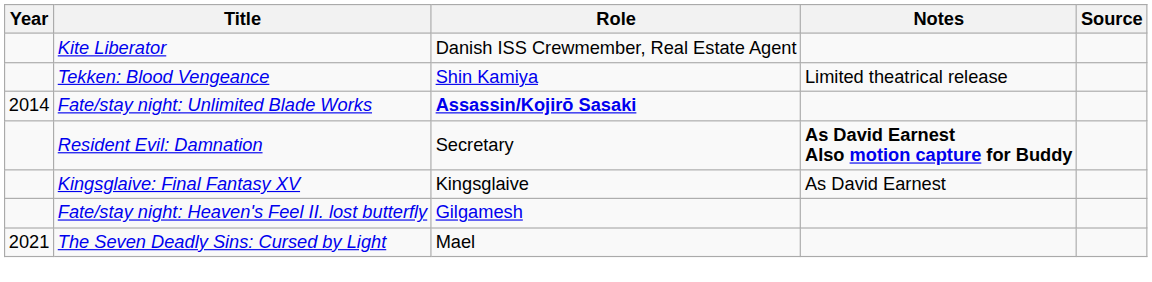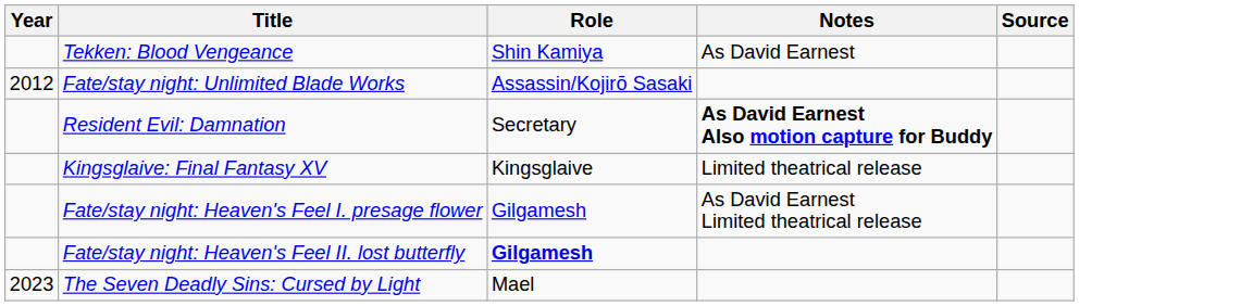 <table class="wikitable sortable plainrowheaders">
 <tr>
 <th>Year</th>
 <th>Title</th>
 <th>Role</th>
 <th class="unsortable">Notes</th>
 <th class="unsortable">Source</th>
 </tr>
 <tr>
 <td></td>
-<td><em><a href='#'>Kite Liberator</a></em></td>
-<td>Danish ISS Crewmember, Real Estate Agent</td>
-<td></td>
+<td><em><a href='#'>Tekken: Blood Vengeance</a></em></td>
+<td><a href='#'>Shin Kamiya</a></td>
+<td>As David Earnest</td>
 <td></td>
 </tr>
 <tr>
-<td></td>
-<td><em><a href='#'>Tekken: Blood Vengeance</a></em></td>
-<td><a href='#'>Shin Kamiya</a></td>
-<td>Limited theatrical release</td>
-<td></td>
-</tr>
-<tr>
-<td>2014</td>
+<td>2012</td>
 <td><em><a href='#'>Fate/stay night: Unlimited Blade Works</a></em></td>
-<td><strong><a href='#'>Assassin/Kojirō Sasaki</a></strong></td>
+<td><a href='#'>Assassin/Kojirō Sasaki</a></td>
 <td></td>
 <td></td>
 </tr>
 <tr>
 <td></td>
 <td><em><a href='#'>Resident Evil: Damnation</a></em></td>
 <td>Secretary</td>
 <td><strong>As David Earnest<br>Also <a href='#'>motion capture</a> for Buddy</strong></td>
 <td></td>
 </tr>
 <tr>
 <td></td>
 <td><em><a href='#'>Kingsglaive: Final Fantasy XV</a></em></td>
 <td>Kingsglaive</td>
-<td>As David Earnest</td>
+<td>Limited theatrical release</td>
+<td></td>
+</tr>
+<tr>
+<td></td>
+<td><em><a href='#'>Fate/stay night: Heaven's Feel I. presage flower</a></em></td>
+<td><a href='#'>Gilgamesh</a></td>
+<td>As David Earnest<br>Limited theatrical release</td>
 <td></td>
 </tr>
 <tr>
 <td></td>
 <td><em><a href='#'>Fate/stay night: Heaven's Feel II. lost butterfly</a></em></td>
-<td><a href='#'>Gilgamesh</a></td>
+<td><strong><a href='#'>Gilgamesh</a></strong></td>
 <td></td>
 <td></td>
 </tr>
 <tr>
-<td>2021</td>
+<td>2023</td>
 <td><em><a href='#'>The Seven Deadly Sins: Cursed by Light</a></em></td>
 <td>Mael</td>
 <td></td>
 <td></td>
 </tr>
 </table>
